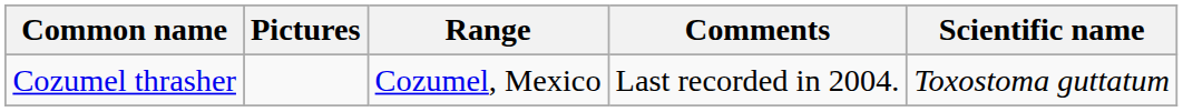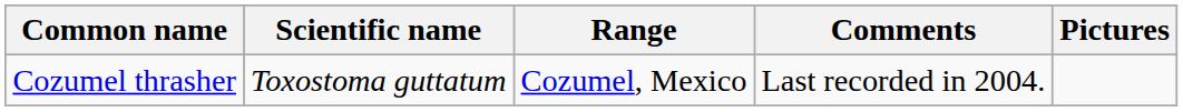 <table class="wikitable">
 <tr>
 <th>Common name</th>
-<th>Pictures</th>
+<th>Scientific name</th>
 <th>Range</th>
 <th class="unsortable">Comments</th>
-<th>Scientific name</th>
+<th>Pictures</th>
 </tr>
 <tr>
 <td><a href='#'>Cozumel thrasher</a></td>
-<td></td>
+<td><em>Toxostoma guttatum</em></td>
 <td><a href='#'>Cozumel</a>, Mexico</td>
 <td>Last recorded in 2004.</td>
-<td><em>Toxostoma guttatum</em></td>
+<td></td>
 </tr>
 </table>
